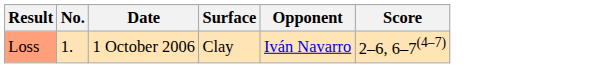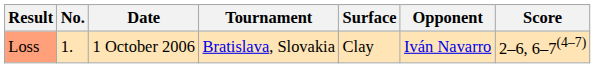 <table class="sortable wikitable" style=font-size:97%>
 <tr>
 <th style="width:40px">Result</th>
 <th>No.</th>
 <th>Date</th>
+<th>Tournament</th>
 <th>Surface</th>
 <th>Opponent</th>
 <th>Score</th>
 </tr>
 <tr bgcolor=moccasin>
 <td style="background:#ffa07a;">Loss</td>
 <td>1.</td>
 <td>1 October 2006</td>
+<td><a href='#'>Bratislava</a>, Slovakia</td>
 <td>Clay</td>
 <td> <a href='#'>Iván Navarro</a></td>
 <td>2–6, 6–7<sup>(4–7)</sup></td>
 </tr>
 </table>
